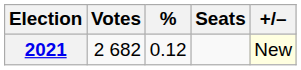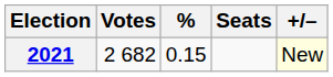 <table class="wikitable" style="text-align: right;">
 <tr>
 <th>Election</th>
 <th>Votes</th>
 <th>%</th>
 <th>Seats</th>
 <th>+/–</th>
 </tr>
 <tr>
 <th><a href='#'>2021</a></th>
 <td>2 682</td>
-<td>0.12</td>
+<td>0.15</td>
 <td></td>
 <td style="background: lightyellow;">New</td>
 </tr>
 </table>
